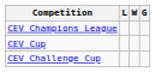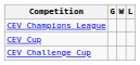 <table class="wikitable" style="font-size:90%">
 <tr>
 <th>Competition</th>
+<th>G</th>
+<th>W</th>
 <th>L</th>
-<th>W</th>
-<th>G</th>
 </tr>
 <tr>
 <td align=left><a href='#'>CEV Champions League</a></td>
 <td></td>
 <td></td>
 <td></td>
 </tr>
 <tr>
 <td align=left><a href='#'>CEV Cup</a></td>
 <td></td>
 <td></td>
 <td></td>
 </tr>
 <tr>
 <td align=left><a href='#'>CEV Challenge Cup</a></td>
 <td></td>
 <td></td>
 <td></td>
 </tr>
 </table>
